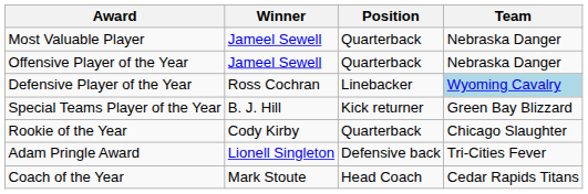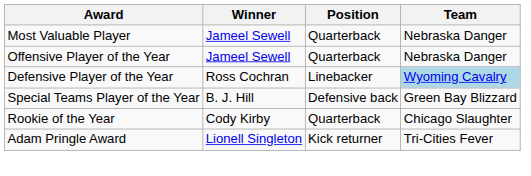 <table class="wikitable">
 <tr>
 <th>Award</th>
 <th>Winner</th>
 <th>Position</th>
 <th>Team</th>
 </tr>
 <tr>
 <td>Most Valuable Player</td>
 <td><a href='#'>Jameel Sewell</a></td>
 <td>Quarterback</td>
 <td>Nebraska Danger</td>
 </tr>
 <tr>
 <td>Offensive Player of the Year</td>
 <td><a href='#'>Jameel Sewell</a></td>
 <td>Quarterback</td>
 <td>Nebraska Danger</td>
 </tr>
 <tr>
 <td>Defensive Player of the Year</td>
 <td>Ross Cochran</td>
 <td>Linebacker</td>
 <td style="background: lightblue;"><a href='#'>Wyoming Cavalry</a></td>
 </tr>
 <tr>
 <td>Special Teams Player of the Year</td>
 <td>B. J. Hill</td>
-<td>Kick returner</td>
+<td>Defensive back</td>
 <td>Green Bay Blizzard</td>
 </tr>
 <tr>
 <td>Rookie of the Year</td>
 <td>Cody Kirby</td>
 <td>Quarterback</td>
 <td>Chicago Slaughter</td>
 </tr>
 <tr>
 <td>Adam Pringle Award</td>
 <td><a href='#'>Lionell Singleton</a></td>
-<td>Defensive back</td>
+<td>Kick returner</td>
 <td>Tri-Cities Fever</td>
 </tr>
-<tr>
-<td>Coach of the Year</td>
-<td>Mark Stoute</td>
-<td>Head Coach</td>
-<td>Cedar Rapids Titans</td>
-</tr>
 </table>
